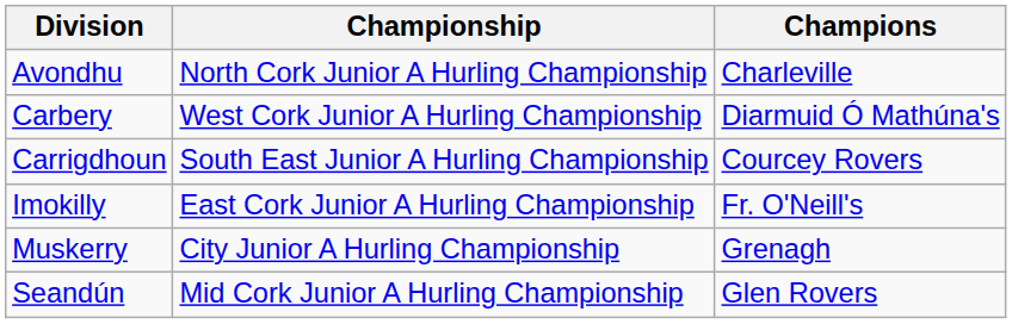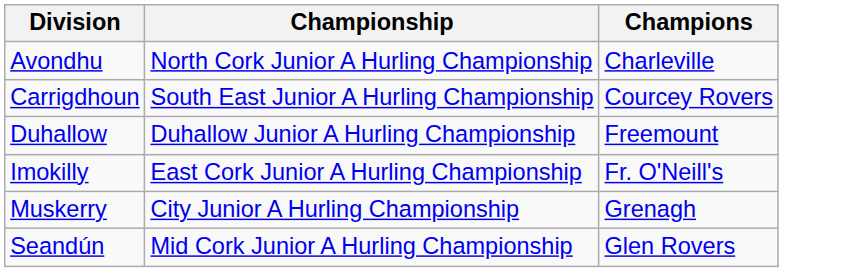 <table class=wikitable>
 <tr>
 <th>Division</th>
 <th>Championship</th>
 <th>Champions</th>
 </tr>
 <tr>
 <td><a href='#'>Avondhu</a></td>
 <td><a href='#'>North Cork Junior A Hurling Championship</a></td>
 <td><a href='#'>Charleville</a></td>
 </tr>
 <tr>
-<td><a href='#'>Carbery</a></td>
-<td><a href='#'>West Cork Junior A Hurling Championship</a></td>
-<td><a href='#'>Diarmuid Ó Mathúna's</a></td>
-</tr>
-<tr>
 <td><a href='#'>Carrigdhoun</a></td>
 <td><a href='#'>South East Junior A Hurling Championship</a></td>
 <td><a href='#'>Courcey Rovers</a></td>
+</tr>
+<tr>
+<td><a href='#'>Duhallow</a></td>
+<td><a href='#'>Duhallow Junior A Hurling Championship</a></td>
+<td><a href='#'>Freemount</a></td>
 </tr>
 <tr>
 <td><a href='#'>Imokilly</a></td>
 <td><a href='#'>East Cork Junior A Hurling Championship</a></td>
 <td><a href='#'>Fr. O'Neill's</a></td>
 </tr>
 <tr>
 <td><a href='#'>Muskerry</a></td>
 <td><a href='#'>City Junior A Hurling Championship</a></td>
 <td><a href='#'>Grenagh</a></td>
 </tr>
 <tr>
 <td><a href='#'>Seandún</a></td>
 <td><a href='#'>Mid Cork Junior A Hurling Championship</a></td>
 <td><a href='#'>Glen Rovers</a></td>
 </tr>
 </table>
